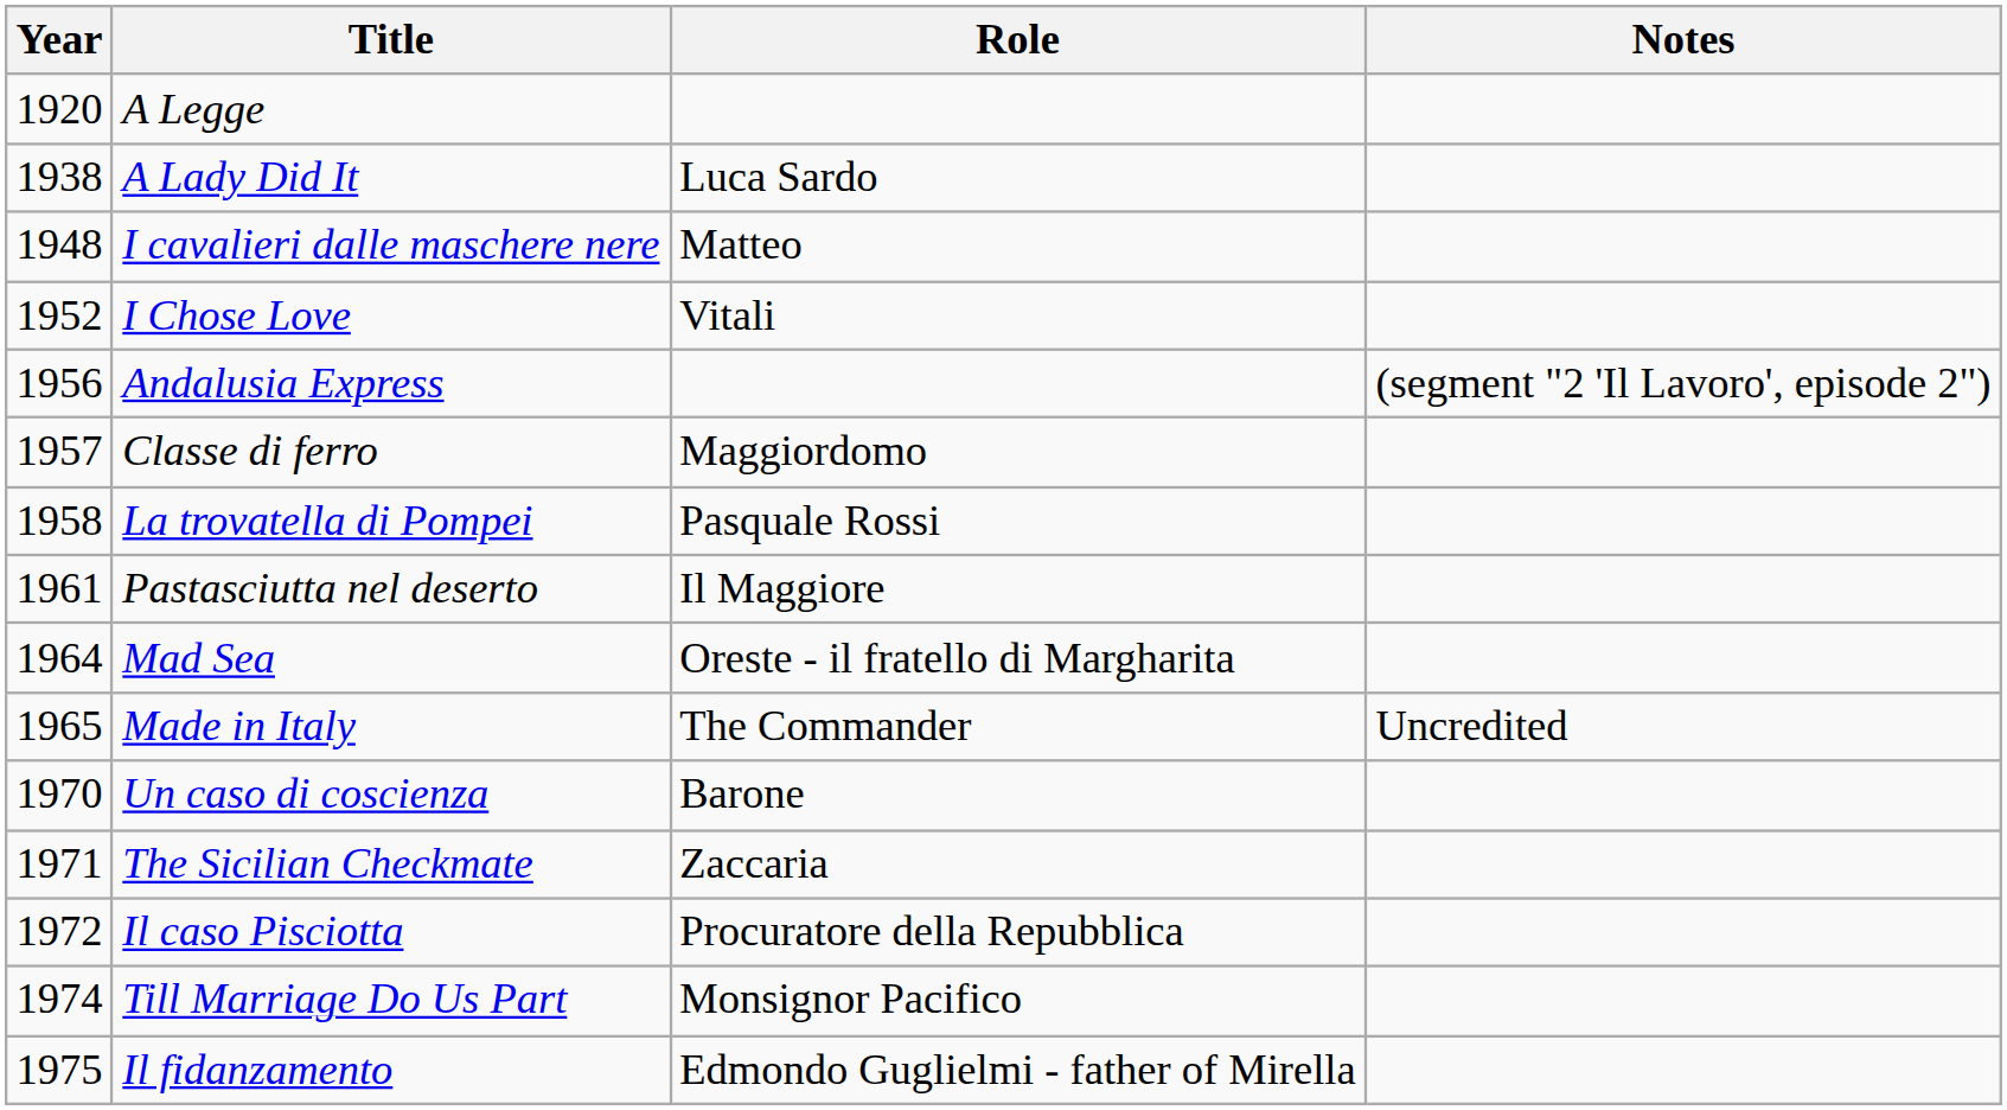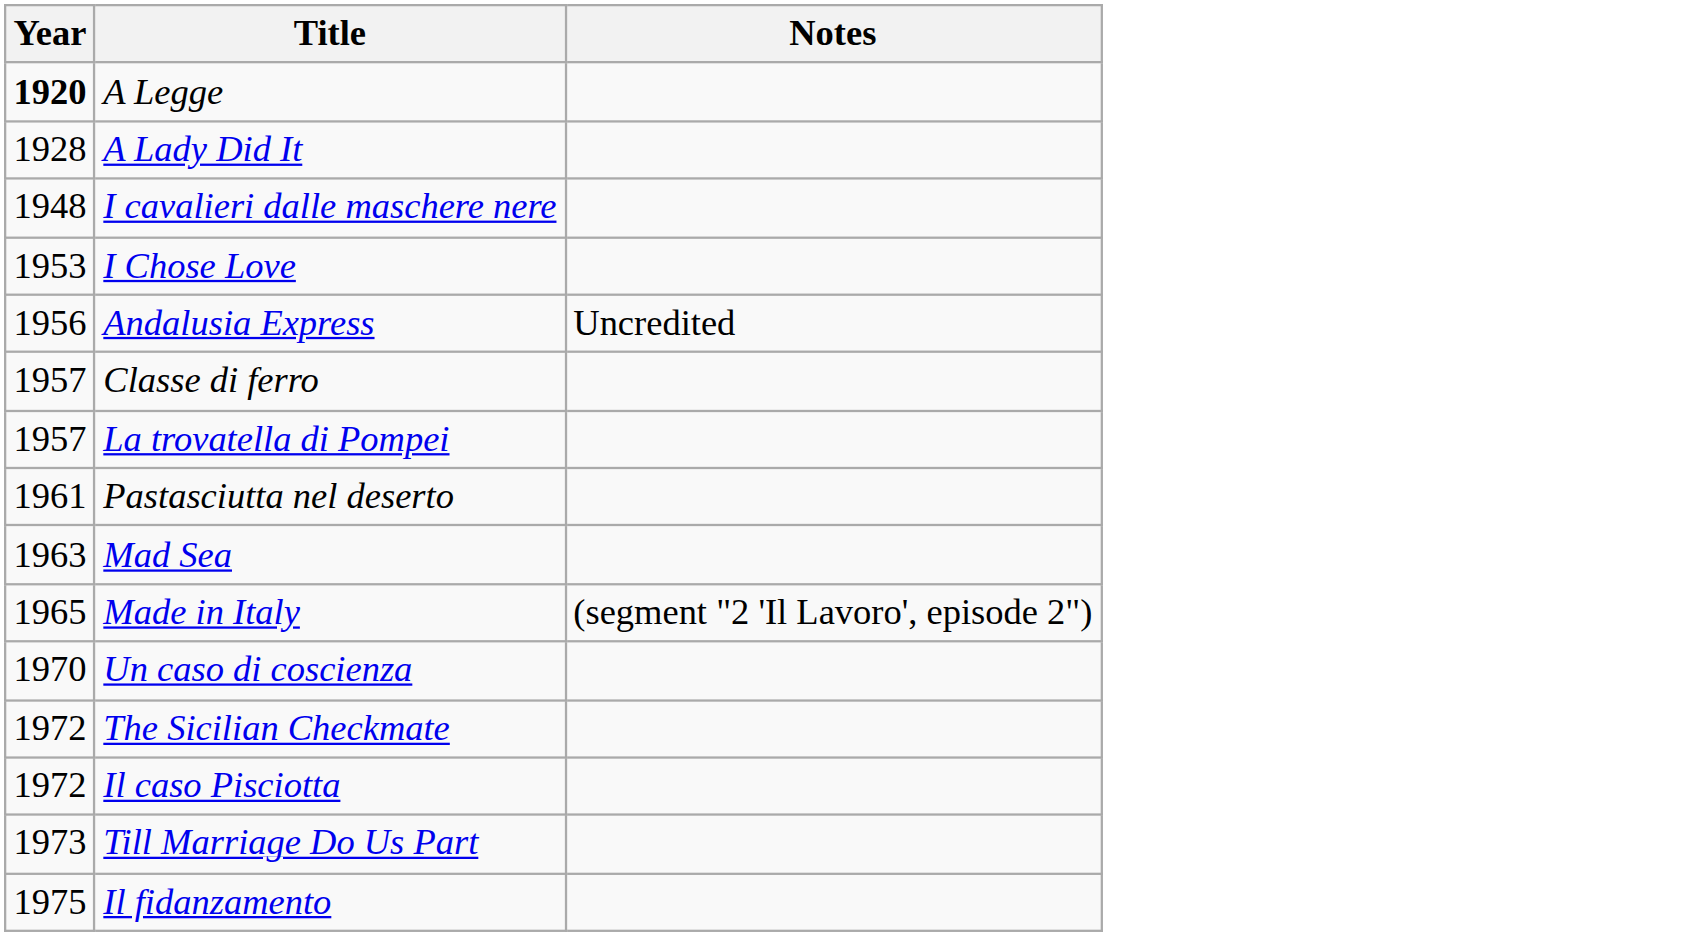 <table class="wikitable">
 <tr>
 <th>Year</th>
 <th>Title</th>
-<th>Role</th>
 <th>Notes</th>
 </tr>
 <tr>
-<td>1920</td>
+<td><strong>1920</strong></td>
 <td><em>A Legge</em></td>
-<td></td>
 <td></td>
 </tr>
 <tr>
-<td>1938</td>
+<td>1928</td>
 <td><em><a href='#'>A Lady Did It</a></em></td>
-<td>Luca Sardo</td>
 <td></td>
 </tr>
 <tr>
 <td>1948</td>
 <td><em><a href='#'>I cavalieri dalle maschere nere</a></em></td>
-<td>Matteo</td>
 <td></td>
 </tr>
 <tr>
-<td>1952</td>
+<td>1953</td>
 <td><em><a href='#'>I Chose Love</a></em></td>
-<td>Vitali</td>
 <td></td>
 </tr>
 <tr>
 <td>1956</td>
 <td><em><a href='#'>Andalusia Express</a></em></td>
-<td></td>
-<td>(segment "2 'Il Lavoro', episode 2")</td>
+<td>Uncredited</td>
 </tr>
 <tr>
 <td>1957</td>
 <td><em>Classe di ferro</em></td>
-<td>Maggiordomo</td>
 <td></td>
 </tr>
 <tr>
-<td>1958</td>
+<td>1957</td>
 <td><em><a href='#'>La trovatella di Pompei</a></em></td>
-<td>Pasquale Rossi</td>
 <td></td>
 </tr>
 <tr>
 <td>1961</td>
 <td><em>Pastasciutta nel deserto</em></td>
-<td>Il Maggiore</td>
 <td></td>
 </tr>
 <tr>
-<td>1964</td>
+<td>1963</td>
 <td><em><a href='#'>Mad Sea</a></em></td>
-<td>Oreste - il fratello di Margharita</td>
 <td></td>
 </tr>
 <tr>
 <td>1965</td>
 <td><em><a href='#'>Made in Italy</a></em></td>
-<td>The Commander</td>
-<td>Uncredited</td>
+<td>(segment "2 'Il Lavoro', episode 2")</td>
 </tr>
 <tr>
 <td>1970</td>
 <td><em><a href='#'>Un caso di coscienza</a></em></td>
-<td>Barone</td>
 <td></td>
 </tr>
 <tr>
-<td>1971</td>
+<td>1972</td>
 <td><em><a href='#'>The Sicilian Checkmate</a></em></td>
-<td>Zaccaria</td>
 <td></td>
 </tr>
 <tr>
 <td>1972</td>
 <td><em><a href='#'>Il caso Pisciotta</a></em></td>
-<td>Procuratore della Repubblica</td>
 <td></td>
 </tr>
 <tr>
-<td>1974</td>
+<td>1973</td>
 <td><em><a href='#'>Till Marriage Do Us Part</a></em></td>
-<td>Monsignor Pacifico</td>
 <td></td>
 </tr>
 <tr>
 <td>1975</td>
 <td><em><a href='#'>Il fidanzamento</a></em></td>
-<td>Edmondo Guglielmi - father of Mirella</td>
 <td></td>
 </tr>
 </table>
